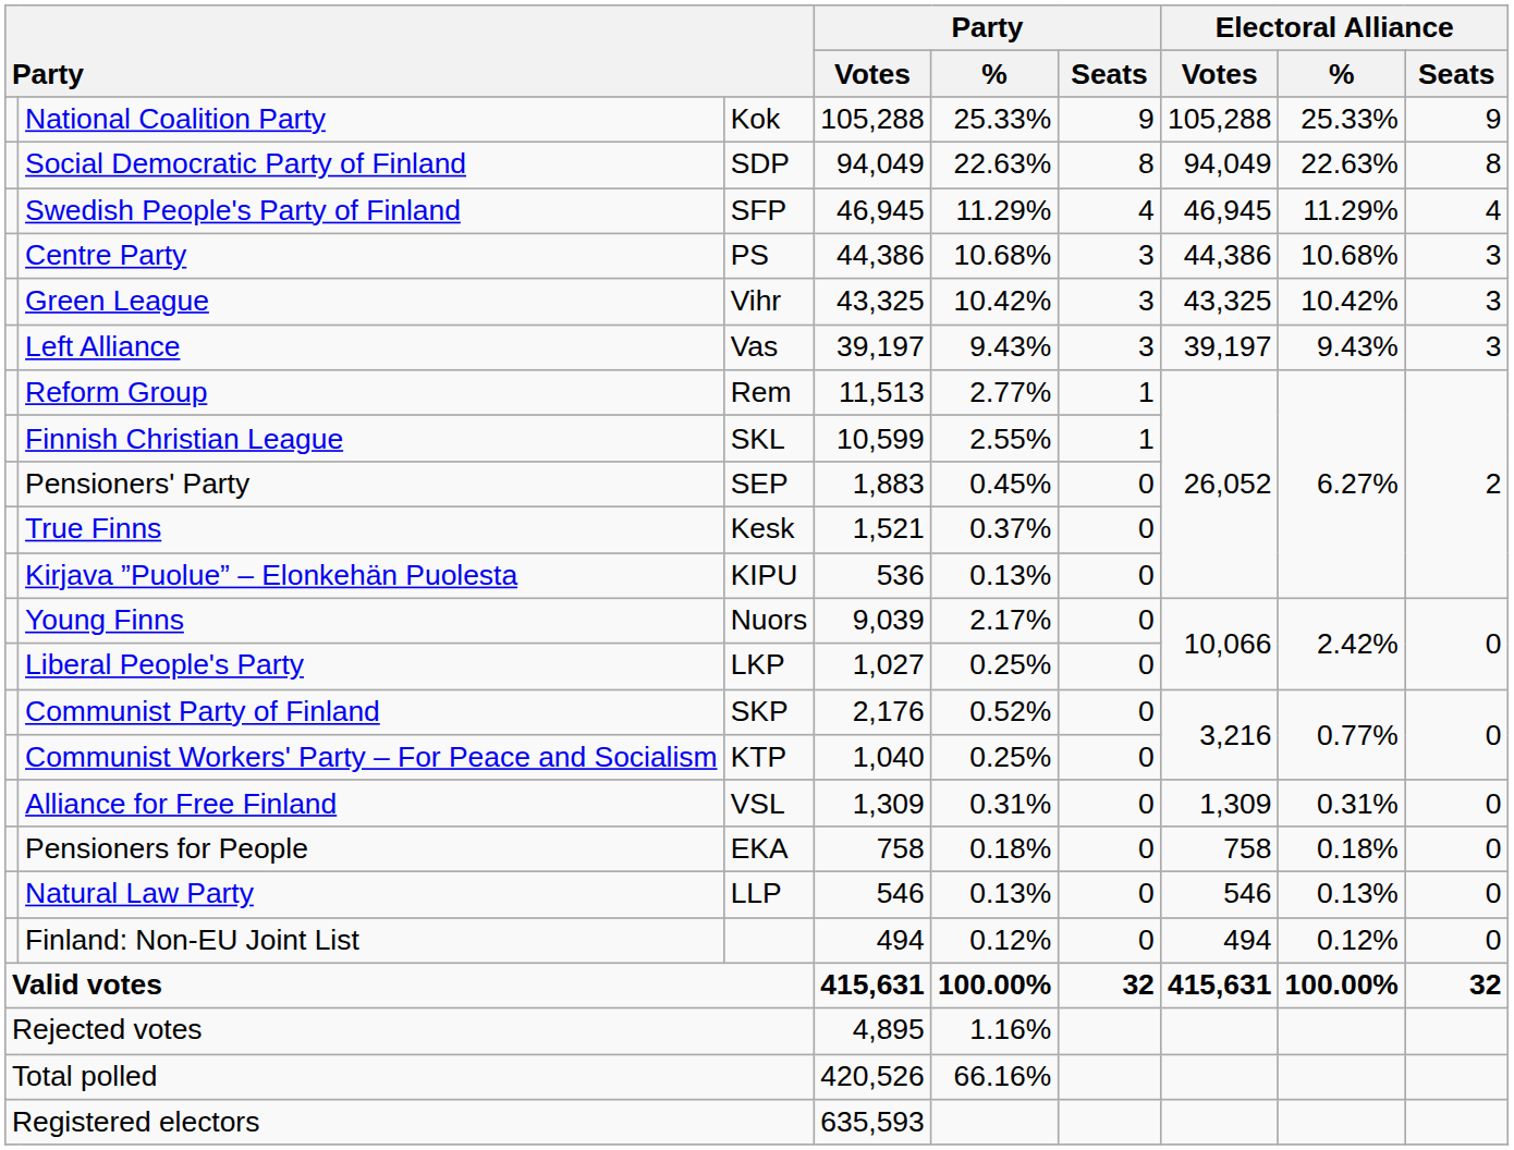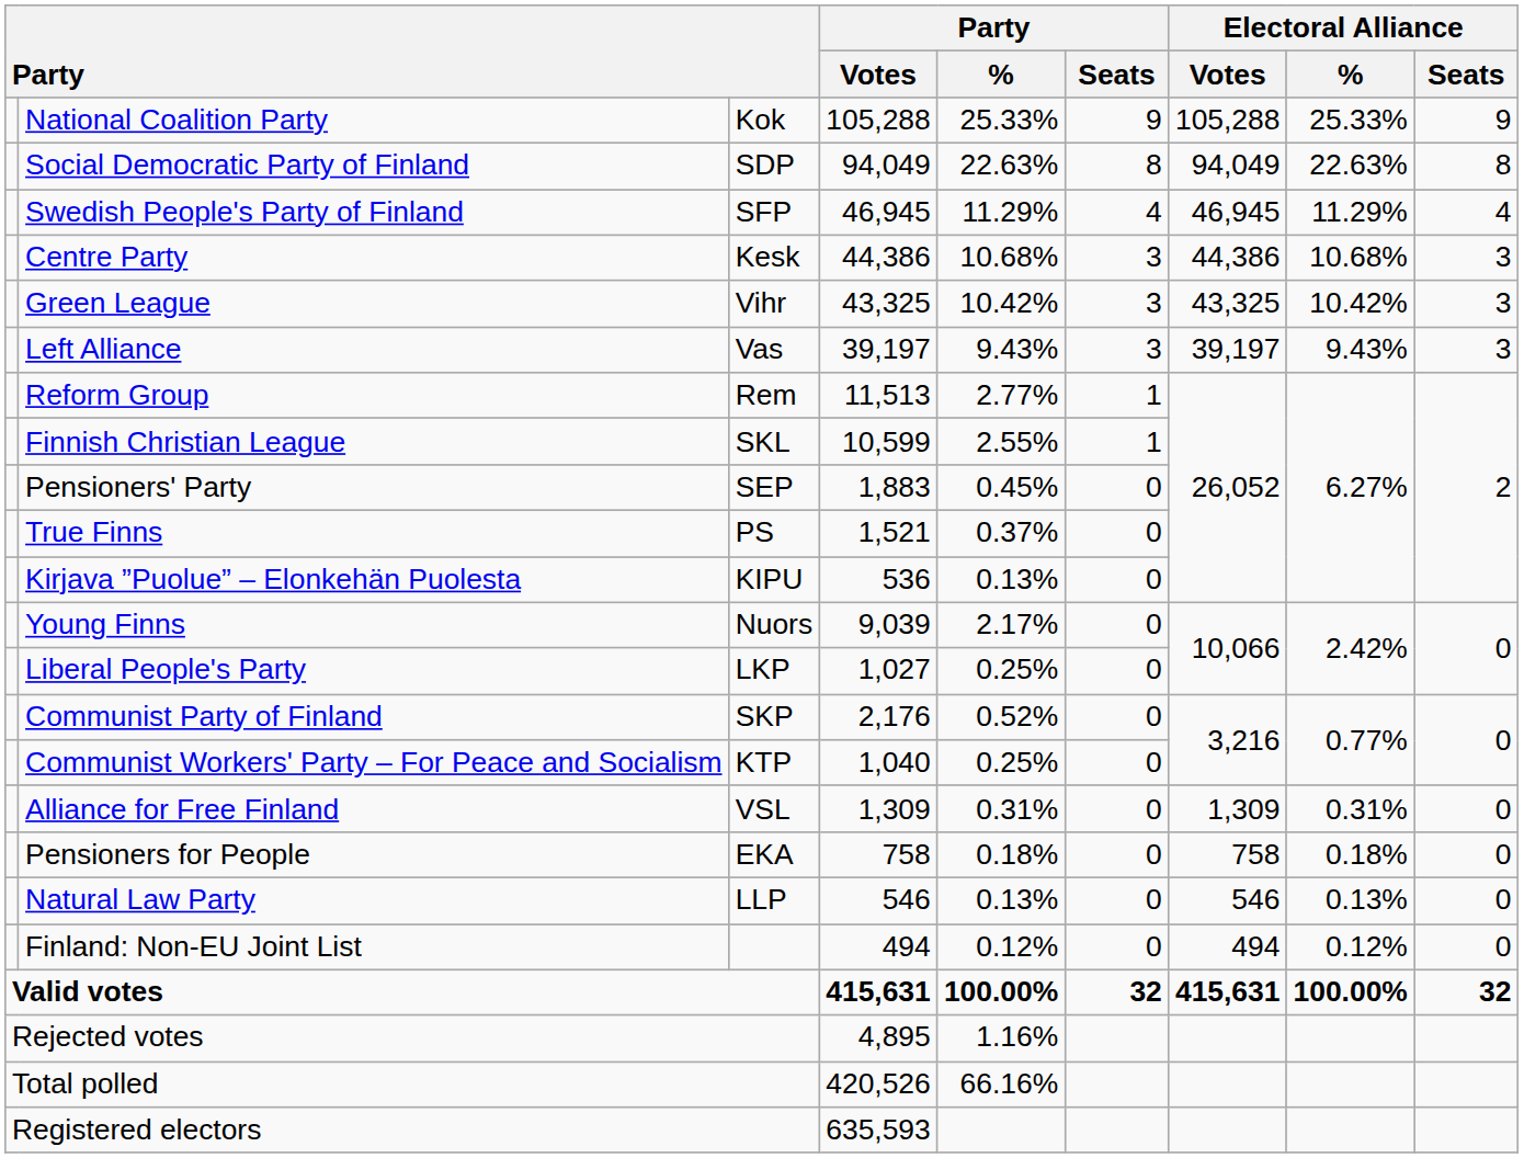 <table class="wikitable" border="1" style="text-align:right;">
 <tr>
 <th style="text-align:left;" valign=bottom rowspan=2 colspan=3>Party</th>
 <th colspan=3>Party</th>
 <th colspan=3>Electoral Alliance</th>
 </tr>
 <tr>
 <th align=center valign=bottom width="50">Votes</th>
 <th align=center valign=bottom width="50">%</th>
 <th align=center valign=bottom width="50">Seats</th>
 <th align=center valign=bottom width="50">Votes</th>
 <th align=center valign=bottom width="50">%</th>
 <th align=center valign=bottom width="50">Seats</th>
 </tr>
 <tr>
 <td></td>
 <td align=left><a href='#'>National Coalition Party</a></td>
 <td align=left>Kok</td>
 <td>105,288</td>
 <td>25.33%</td>
 <td>9</td>
 <td>105,288</td>
 <td>25.33%</td>
 <td>9</td>
 </tr>
 <tr>
 <td></td>
 <td align=left style="white-space: nowrap;"><a href='#'>Social Democratic Party of Finland</a></td>
 <td align=left>SDP</td>
 <td>94,049</td>
 <td>22.63%</td>
 <td>8</td>
 <td>94,049</td>
 <td>22.63%</td>
 <td>8</td>
 </tr>
 <tr>
 <td></td>
 <td align=left><a href='#'>Swedish People's Party of Finland</a></td>
 <td align=left>SFP</td>
 <td>46,945</td>
 <td>11.29%</td>
 <td>4</td>
 <td>46,945</td>
 <td>11.29%</td>
 <td>4</td>
 </tr>
 <tr>
 <td></td>
 <td align=left><a href='#'>Centre Party</a></td>
-<td align=left>PS</td>
+<td align=left>Kesk</td>
 <td>44,386</td>
 <td>10.68%</td>
 <td>3</td>
 <td>44,386</td>
 <td>10.68%</td>
 <td>3</td>
 </tr>
 <tr>
 <td></td>
 <td align=left><a href='#'>Green League</a></td>
 <td align=left>Vihr</td>
 <td>43,325</td>
 <td>10.42%</td>
 <td>3</td>
 <td>43,325</td>
 <td>10.42%</td>
 <td>3</td>
 </tr>
 <tr>
 <td></td>
 <td align=left><a href='#'>Left Alliance</a></td>
 <td align=left>Vas</td>
 <td>39,197</td>
 <td>9.43%</td>
 <td>3</td>
 <td>39,197</td>
 <td>9.43%</td>
 <td>3</td>
 </tr>
 <tr>
 <td></td>
 <td align=left><a href='#'>Reform Group</a></td>
 <td align=left>Rem</td>
 <td>11,513</td>
 <td>2.77%</td>
 <td>1</td>
 <td rowspan=5>26,052</td>
 <td rowspan=5>6.27%</td>
 <td rowspan=5>2</td>
 </tr>
 <tr>
 <td></td>
 <td align=left><a href='#'>Finnish Christian League</a></td>
 <td align=left>SKL</td>
 <td>10,599</td>
 <td>2.55%</td>
 <td>1</td>
 </tr>
 <tr>
 <td></td>
 <td align=left>Pensioners' Party</td>
 <td align=left>SEP</td>
 <td>1,883</td>
 <td>0.45%</td>
 <td>0</td>
 </tr>
 <tr>
 <td></td>
 <td align=left><a href='#'>True Finns</a></td>
-<td align=left>Kesk</td>
+<td align=left>PS</td>
 <td>1,521</td>
 <td>0.37%</td>
 <td>0</td>
 </tr>
 <tr>
 <td></td>
 <td align=left><a href='#'>Kirjava ”Puolue” – Elonkehän Puolesta</a></td>
 <td align=left>KIPU</td>
 <td>536</td>
 <td>0.13%</td>
 <td>0</td>
 </tr>
 <tr>
 <td></td>
 <td align=left><a href='#'>Young Finns</a></td>
 <td align=left>Nuors</td>
 <td>9,039</td>
 <td>2.17%</td>
 <td>0</td>
 <td rowspan=2>10,066</td>
 <td rowspan=2>2.42%</td>
 <td rowspan=2>0</td>
 </tr>
 <tr>
 <td></td>
 <td align=left><a href='#'>Liberal People's Party</a></td>
 <td align=left>LKP</td>
 <td>1,027</td>
 <td>0.25%</td>
 <td>0</td>
 </tr>
 <tr>
 <td></td>
 <td align=left><a href='#'>Communist Party of Finland</a></td>
 <td align=left>SKP</td>
 <td>2,176</td>
 <td>0.52%</td>
 <td>0</td>
 <td rowspan=2>3,216</td>
 <td rowspan=2>0.77%</td>
 <td rowspan=2>0</td>
 </tr>
 <tr>
 <td></td>
 <td align=left><a href='#'>Communist Workers' Party – For Peace and Socialism</a></td>
 <td align=left>KTP</td>
 <td>1,040</td>
 <td>0.25%</td>
 <td>0</td>
 </tr>
 <tr>
 <td></td>
 <td align=left><a href='#'>Alliance for Free Finland</a></td>
 <td align=left>VSL</td>
 <td>1,309</td>
 <td>0.31%</td>
 <td>0</td>
 <td>1,309</td>
 <td>0.31%</td>
 <td>0</td>
 </tr>
 <tr>
 <td></td>
 <td align=left>Pensioners for People</td>
 <td align=left>EKA</td>
 <td>758</td>
 <td>0.18%</td>
 <td>0</td>
 <td>758</td>
 <td>0.18%</td>
 <td>0</td>
 </tr>
 <tr>
 <td></td>
 <td align=left><a href='#'>Natural Law Party</a></td>
 <td align=left>LLP</td>
 <td>546</td>
 <td>0.13%</td>
 <td>0</td>
 <td>546</td>
 <td>0.13%</td>
 <td>0</td>
 </tr>
 <tr>
 <td></td>
 <td align=left>Finland: Non-EU Joint List</td>
 <td align=left></td>
 <td>494</td>
 <td>0.12%</td>
 <td>0</td>
 <td>494</td>
 <td>0.12%</td>
 <td>0</td>
 </tr>
 <tr style="font-weight:bold">
 <td align=left colspan=3>Valid votes</td>
 <td>415,631</td>
 <td>100.00%</td>
 <td>32</td>
 <td>415,631</td>
 <td>100.00%</td>
 <td>32</td>
 </tr>
 <tr>
 <td align=left colspan=3>Rejected votes</td>
 <td>4,895</td>
 <td>1.16%</td>
 <td></td>
 <td></td>
 <td></td>
 <td></td>
 </tr>
 <tr>
 <td align=left colspan=3>Total polled</td>
 <td>420,526</td>
 <td>66.16%</td>
 <td></td>
 <td></td>
 <td></td>
 <td></td>
 </tr>
 <tr>
 <td align=left colspan=3>Registered electors</td>
 <td>635,593</td>
 <td></td>
 <td></td>
 <td></td>
 <td></td>
 <td></td>
 </tr>
 </table>
